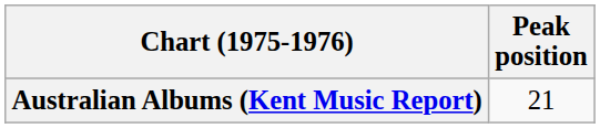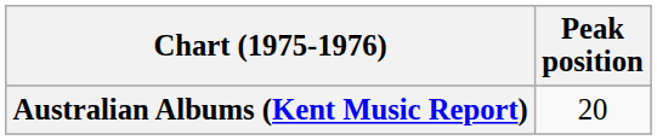 <table class="wikitable sortable plainrowheaders" style="text-align:center">
 <tr>
 <th scope="col">Chart (1975-1976)</th>
 <th scope="col">Peak <br>position</th>
 </tr>
 <tr>
 <th scope="row">Australian Albums (<a href='#'>Kent Music Report</a>)</th>
-<td>21</td>
+<td>20</td>
 </tr>
 </table>
